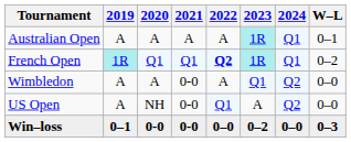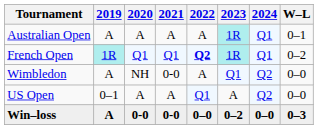 <table class="wikitable" style=text-align:center>
 <tr>
 <th>Tournament</th>
 <th><a href='#'>2019</a></th>
 <th><a href='#'>2020</a></th>
 <th><a href='#'>2021</a></th>
 <th><a href='#'>2022</a></th>
 <th><a href='#'>2023</a></th>
 <th><a href='#'>2024</a></th>
 <th>W–L</th>
 </tr>
 <tr>
 <td align=left><a href='#'>Australian Open</a></td>
 <td>A</td>
 <td>A</td>
 <td>A</td>
 <td>A</td>
 <td bgcolor=afeeee><a href='#'>1R</a></td>
 <td bgcolor=f0f8ff><a href='#'>Q1</a></td>
 <td>0–1</td>
 </tr>
 <tr>
 <td align=left><a href='#'>French Open</a></td>
 <td bgcolor=afeeee><a href='#'>1R</a></td>
 <td bgcolor=f0f8ff><a href='#'>Q1</a></td>
 <td bgcolor=f0f8ff><a href='#'>Q1</a></td>
 <td bgcolor=f0f8ff><strong><a href='#'>Q2</a></strong></td>
 <td bgcolor=afeeee><a href='#'>1R</a></td>
 <td bgcolor=f0f8ff><a href='#'>Q1</a></td>
 <td>0–2</td>
 </tr>
 <tr>
 <td align=left><a href='#'>Wimbledon</a></td>
 <td>A</td>
-<td>A</td>
+<td>NH</td>
 <td>0-0</td>
 <td>A</td>
 <td bgcolor=f0f8ff><a href='#'>Q1</a></td>
 <td bgcolor=f0f8ff><a href='#'>Q2</a></td>
 <td>0–0</td>
 </tr>
 <tr>
 <td align=left><a href='#'>US Open</a></td>
+<td>0–1</td>
 <td>A</td>
-<td>NH</td>
-<td>0-0</td>
+<td>A</td>
 <td bgcolor=f0f8ff><a href='#'>Q1</a></td>
 <td>A</td>
 <td bgcolor=f0f8ff><a href='#'>Q2</a></td>
 <td>0–0</td>
 </tr>
 <tr style=background:#efefef;font-weight:bold>
 <td align=left>Win–loss</td>
-<td>0–1</td>
+<td>A</td>
 <td>0-0</td>
 <td>0-0</td>
 <td>0–0</td>
 <td>0–2</td>
 <td>0–0</td>
 <td>0–3</td>
 </tr>
 </table>
